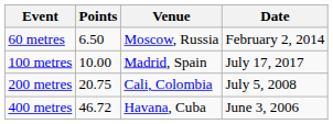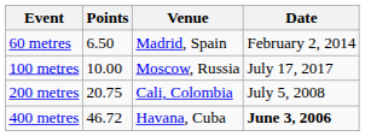 <table class=wikitable>
 <tr>
 <th>Event</th>
 <th>Points</th>
 <th>Venue</th>
 <th>Date</th>
 </tr>
 <tr>
 <td><a href='#'>60 metres</a></td>
 <td>6.50</td>
-<td><a href='#'>Moscow</a>, Russia</td>
+<td><a href='#'>Madrid</a>, Spain</td>
 <td>February 2, 2014</td>
 </tr>
 <tr>
 <td><a href='#'>100 metres</a></td>
 <td>10.00</td>
-<td><a href='#'>Madrid</a>, Spain</td>
+<td><a href='#'>Moscow</a>, Russia</td>
 <td>July 17, 2017</td>
 </tr>
 <tr>
 <td><a href='#'>200 metres</a></td>
 <td>20.75</td>
 <td><a href='#'>Cali, Colombia</a></td>
 <td>July 5, 2008</td>
 </tr>
 <tr>
 <td><a href='#'>400 metres</a></td>
 <td>46.72</td>
 <td><a href='#'>Havana</a>, Cuba</td>
-<td>June 3, 2006</td>
+<td><strong>June 3, 2006</strong></td>
 </tr>
 </table>
